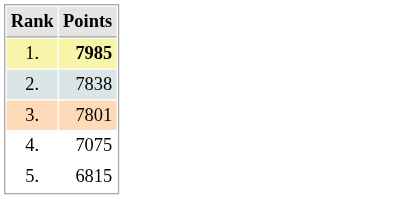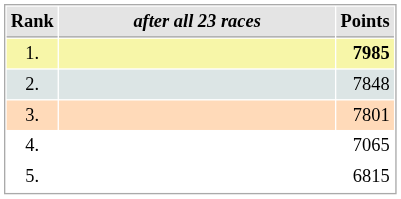 <table cellspacing="1" cellpadding="3" style="border:1px solid #aaa; font-size:86%;">
 <tr style="background:#e4e4e4;">
 <th style="border-bottom:1px solid #aaa; width:10px;">Rank</th>
+<th style="border-bottom:1px solid #aaa; width:200px; white-space:nowrap;"><em>after all 23 races</em></th>
 <th style="border-bottom:1px solid #aaa; width:20px;">Points</th>
 </tr>
 <tr style="background:#f7f6a8;">
 <td style="text-align:center">1.</td>
+<td><strong></strong></td>
 <td style="text-align:right"><strong>7985</strong></td>
 </tr>
 <tr style="background:#dce5e5;">
 <td style="text-align:center">2.</td>
-<td style="text-align:right">7838</td>
+<td></td>
+<td style="text-align:right">7848</td>
 </tr>
 <tr style="background:#ffdab9;">
 <td style="text-align:center">3.</td>
+<td></td>
 <td style="text-align:right">7801</td>
 </tr>
 <tr>
 <td style="text-align:center">4.</td>
-<td style="text-align:right">7075</td>
+<td></td>
+<td style="text-align:right">7065</td>
 </tr>
 <tr>
 <td style="text-align:center">5.</td>
+<td></td>
 <td style="text-align:right">6815</td>
 </tr>
 </table>
